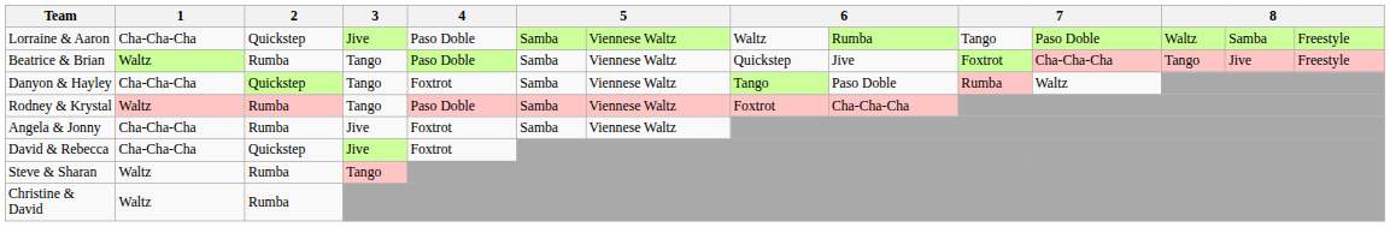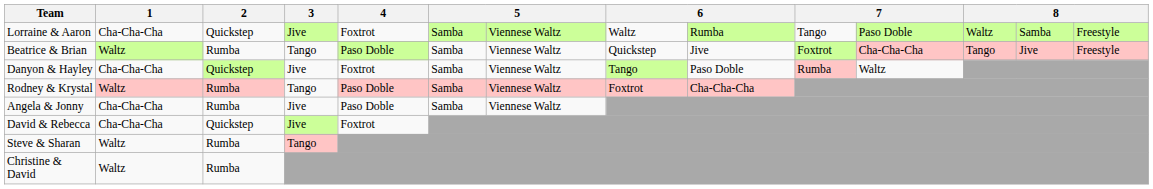 <table class="wikitable" align="center">
 <tr>
 <th width=8%>Team</th>
 <th>1</th>
 <th>2</th>
 <th>3</th>
 <th>4</th>
 <th colspan=2>5</th>
 <th colspan=2>6</th>
 <th colspan=2>7</th>
 <th colspan=3>8</th>
 </tr>
 <tr>
 <td>Lorraine & Aaron</td>
 <td>Cha-Cha-Cha</td>
 <td>Quickstep</td>
 <td bgcolor="#ccff99">Jive</td>
-<td>Paso Doble</td>
+<td>Foxtrot</td>
 <td bgcolor="#ccff99">Samba</td>
 <td bgcolor="#ccff99">Viennese Waltz</td>
 <td>Waltz</td>
 <td bgcolor="#ccff99">Rumba</td>
 <td>Tango</td>
 <td bgcolor="#ccff99">Paso Doble</td>
 <td bgcolor="#ccff99">Waltz</td>
 <td bgcolor="#ccff99">Samba</td>
 <td bgcolor="#ccff99">Freestyle</td>
 </tr>
 <tr>
 <td>Beatrice & Brian</td>
 <td bgcolor="#ccff99">Waltz</td>
 <td>Rumba</td>
 <td>Tango</td>
 <td bgcolor="#ccff99">Paso Doble</td>
 <td>Samba</td>
 <td>Viennese Waltz</td>
 <td>Quickstep</td>
 <td>Jive</td>
 <td bgcolor="#ccff99">Foxtrot</td>
 <td bgcolor="#ffc5c5">Cha-Cha-Cha</td>
 <td bgcolor="#ffc5c5">Tango</td>
 <td bgcolor="#ffc5c5">Jive</td>
 <td bgcolor="#ffc5c5">Freestyle</td>
 </tr>
 <tr>
 <td>Danyon & Hayley</td>
 <td>Cha-Cha-Cha</td>
 <td bgcolor="#ccff99">Quickstep</td>
-<td>Tango</td>
+<td>Jive</td>
 <td>Foxtrot</td>
 <td>Samba</td>
 <td>Viennese Waltz</td>
 <td bgcolor="#ccff99">Tango</td>
 <td>Paso Doble</td>
 <td bgcolor="#ffc5c5">Rumba</td>
 <td>Waltz</td>
 <td colspan=3 bgcolor=darkgray></td>
 </tr>
 <tr>
 <td>Rodney & Krystal</td>
 <td bgcolor="#ffc5c5">Waltz</td>
 <td bgcolor="#ffc5c5">Rumba</td>
 <td>Tango</td>
 <td bgcolor="#ffc5c5">Paso Doble</td>
 <td bgcolor="#ffc5c5">Samba</td>
 <td bgcolor="#ffc5c5">Viennese Waltz</td>
 <td bgcolor="#ffc5c5">Foxtrot</td>
 <td bgcolor="#ffc5c5">Cha-Cha-Cha</td>
 <td colspan=5 bgcolor=darkgray></td>
 </tr>
 <tr>
 <td>Angela & Jonny</td>
 <td>Cha-Cha-Cha</td>
 <td>Rumba</td>
 <td>Jive</td>
-<td>Foxtrot</td>
+<td>Paso Doble</td>
 <td>Samba</td>
 <td>Viennese Waltz</td>
 <td colspan=8 bgcolor=darkgray></td>
 </tr>
 <tr>
 <td>David & Rebecca</td>
 <td>Cha-Cha-Cha</td>
 <td>Quickstep</td>
 <td bgcolor="#ccff99">Jive</td>
 <td>Foxtrot</td>
 <td colspan=9 bgcolor=darkgray></td>
 </tr>
 <tr>
 <td>Steve & Sharan</td>
 <td>Waltz</td>
 <td>Rumba</td>
 <td bgcolor="#ffc5c5">Tango</td>
 <td colspan=10 bgcolor=darkgray></td>
 </tr>
 <tr>
 <td>Christine & David</td>
 <td>Waltz</td>
 <td>Rumba</td>
 <td colspan=11 bgcolor=darkgray></td>
 </tr>
 </table>
